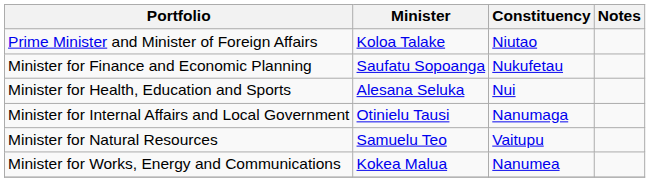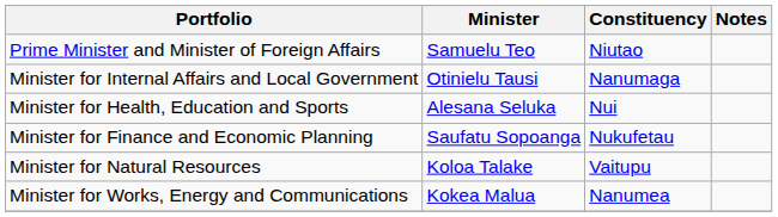 <table class="wikitable">
 <tr>
 <th>Portfolio</th>
 <th>Minister</th>
 <th>Constituency</th>
 <th>Notes</th>
 </tr>
 <tr>
 <td><a href='#'>Prime Minister</a> and Minister of Foreign Affairs</td>
-<td><a href='#'>Koloa Talake</a></td>
+<td><a href='#'>Samuelu Teo</a></td>
 <td><a href='#'>Niutao</a></td>
+<td></td>
+</tr>
+<tr>
+<td>Minister for Internal Affairs and Local Government</td>
+<td><a href='#'>Otinielu Tausi</a></td>
+<td><a href='#'>Nanumaga</a></td>
+<td></td>
+</tr>
+<tr>
+<td>Minister for Health, Education and Sports</td>
+<td><a href='#'>Alesana Seluka</a></td>
+<td><a href='#'>Nui</a></td>
 <td></td>
 </tr>
 <tr>
 <td>Minister for Finance and Economic Planning</td>
 <td><a href='#'>Saufatu Sopoanga</a></td>
 <td><a href='#'>Nukufetau</a></td>
 <td></td>
 </tr>
 <tr>
-<td>Minister for Health, Education and Sports</td>
-<td><a href='#'>Alesana Seluka</a></td>
-<td><a href='#'>Nui</a></td>
-<td></td>
-</tr>
-<tr>
-<td>Minister for Internal Affairs and Local Government</td>
-<td><a href='#'>Otinielu Tausi</a></td>
-<td><a href='#'>Nanumaga</a></td>
-<td></td>
-</tr>
-<tr>
 <td>Minister for Natural Resources</td>
-<td><a href='#'>Samuelu Teo</a></td>
+<td><a href='#'>Koloa Talake</a></td>
 <td><a href='#'>Vaitupu</a></td>
 <td></td>
 </tr>
 <tr>
 <td>Minister for Works, Energy and Communications</td>
 <td><a href='#'>Kokea Malua</a></td>
 <td><a href='#'>Nanumea</a></td>
 <td></td>
 </tr>
 <tr>
 </tr>
 </table>
